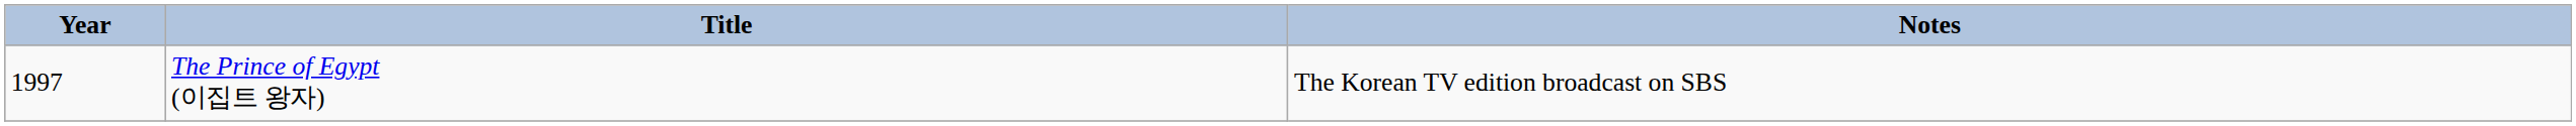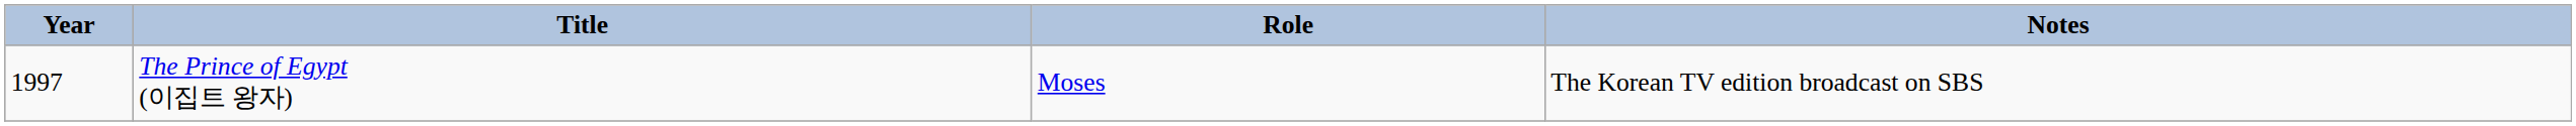 <table class="wikitable"  style="width:100%">
 <tr>
 <th style="background:#b0c4de; width:5%;">Year</th>
 <th style="background:#b0c4de; width:35%;">Title</th>
+<th style="background:#b0c4de; width:20%;">Role</th>
 <th style="background:#b0c4de; width:40%;">Notes</th>
 </tr>
 <tr>
 <td>1997</td>
 <td><em><a href='#'>The Prince of Egypt</a></em><br>(이집트 왕자)</td>
+<td><a href='#'>Moses</a></td>
 <td>The Korean TV edition broadcast on SBS</td>
 </tr>
 </table>
